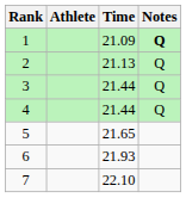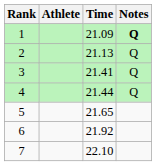 <table class="wikitable sortable" style="text-align:center">
 <tr>
 <th>Rank</th>
 <th>Athlete</th>
 <th>Time</th>
 <th>Notes</th>
 </tr>
 <tr bgcolor=#bbf3bb>
 <td>1</td>
 <td align=left></td>
 <td>21.09</td>
 <td><strong>Q</strong></td>
 </tr>
 <tr bgcolor=#bbf3bb>
 <td>2</td>
 <td align=left></td>
 <td>21.13</td>
 <td>Q</td>
 </tr>
 <tr bgcolor=#bbf3bb>
 <td>3</td>
 <td align=left></td>
-<td>21.44</td>
+<td>21.41</td>
 <td>Q</td>
 </tr>
 <tr bgcolor=#bbf3bb>
 <td>4</td>
 <td align=left></td>
 <td>21.44</td>
 <td>Q</td>
 </tr>
 <tr>
 <td>5</td>
 <td align=left></td>
 <td>21.65</td>
 <td></td>
 </tr>
 <tr>
 <td>6</td>
 <td align=left></td>
-<td>21.93</td>
+<td>21.92</td>
 <td></td>
 </tr>
 <tr>
 <td>7</td>
 <td align=left></td>
 <td>22.10</td>
 <td></td>
 </tr>
 </table>
